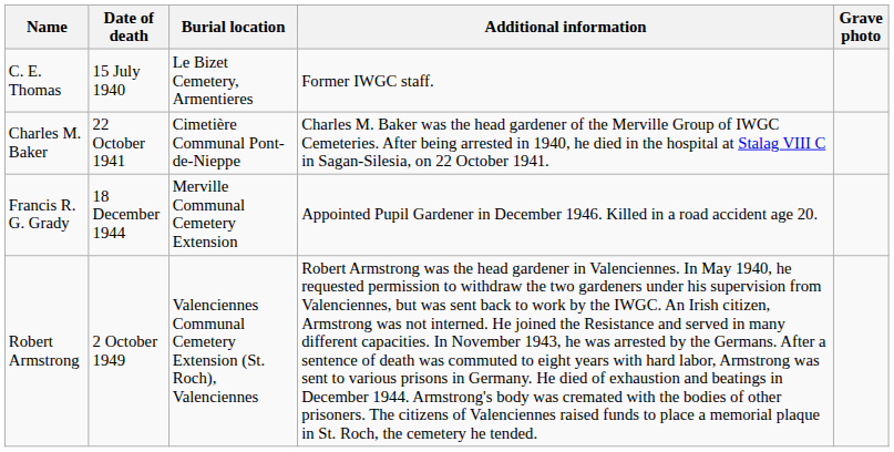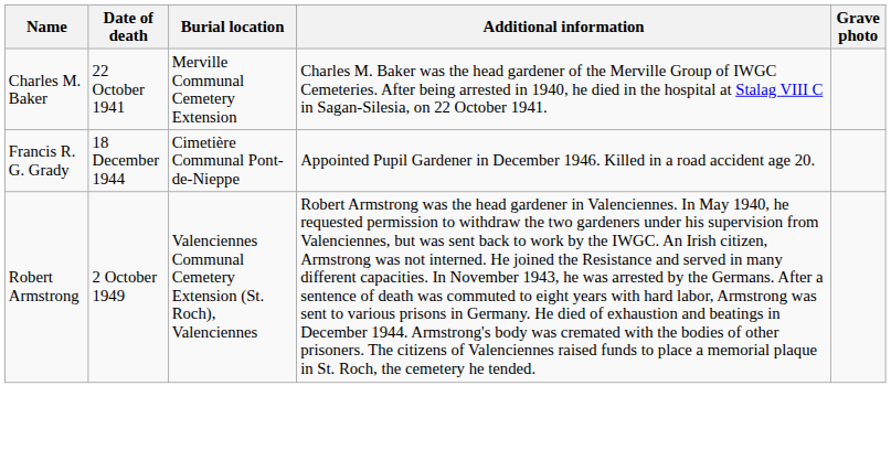 <table class="wikitable">
 <tr>
 <th>Name</th>
 <th>Date of death</th>
 <th>Burial location</th>
 <th>Additional information</th>
 <th>Grave photo</th>
 </tr>
 <tr>
-<td>C. E. Thomas</td>
-<td>15 July 1940</td>
-<td>Le Bizet Cemetery, Armentieres</td>
-<td>Former IWGC staff.</td>
-<td></td>
-</tr>
-<tr>
 <td>Charles M. Baker</td>
 <td>22 October 1941</td>
-<td>Cimetière Communal Pont-de-Nieppe</td>
+<td>Merville Communal Cemetery Extension</td>
 <td>Charles M. Baker was the head gardener of the Merville Group of IWGC Cemeteries. After being arrested in 1940, he died in the hospital at <a href='#'>Stalag VIII C</a> in Sagan-Silesia, on 22 October 1941.</td>
 <td></td>
 </tr>
 <tr>
 <td>Francis R. G. Grady</td>
 <td>18 December 1944</td>
-<td>Merville Communal Cemetery Extension</td>
+<td>Cimetière Communal Pont-de-Nieppe</td>
 <td>Appointed Pupil Gardener in December 1946. Killed in a road accident age 20.</td>
 <td></td>
 </tr>
 <tr>
 <td>Robert Armstrong</td>
 <td>2 October 1949</td>
 <td>Valenciennes Communal Cemetery Extension (St. Roch), Valenciennes</td>
 <td>Robert Armstrong was the head gardener in Valenciennes. In May 1940, he requested permission to withdraw the two gardeners under his supervision from Valenciennes, but was sent back to work by the IWGC. An Irish citizen, Armstrong was not interned. He joined the Resistance and served in many different capacities. In November 1943, he was arrested by the Germans. After a sentence of death was commuted to eight years with hard labor, Armstrong was sent to various prisons in Germany. He died of exhaustion and beatings in December 1944. Armstrong's body was cremated with the bodies of other prisoners. The citizens of Valenciennes raised funds to place a memorial plaque in St. Roch, the cemetery he tended.</td>
 <td><br></td>
 </tr>
 </table>
